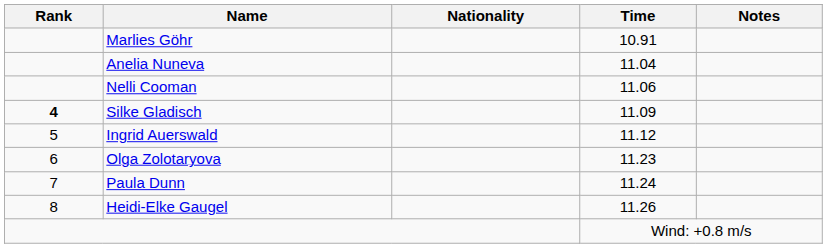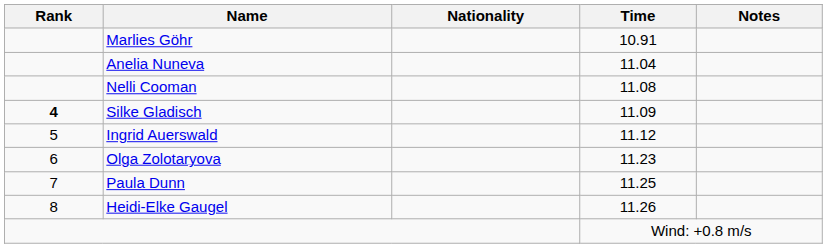 <table class="wikitable sortable" style="text-align:center;width: 55%">
 <tr>
 <th>Rank</th>
 <th>Name</th>
 <th>Nationality</th>
 <th>Time</th>
 <th>Notes</th>
 </tr>
 <tr>
 <td></td>
 <td align=left><a href='#'>Marlies Göhr</a></td>
 <td align=left></td>
 <td>10.91</td>
 <td></td>
 </tr>
 <tr>
 <td></td>
 <td align=left><a href='#'>Anelia Nuneva</a></td>
 <td align=left></td>
 <td>11.04</td>
 <td></td>
 </tr>
 <tr>
 <td></td>
 <td align=left><a href='#'>Nelli Cooman</a></td>
 <td align=left></td>
-<td>11.06</td>
+<td>11.08</td>
 <td></td>
 </tr>
 <tr>
 <td><strong>4</strong></td>
 <td align=left><a href='#'>Silke Gladisch</a></td>
 <td align=left></td>
 <td>11.09</td>
 <td></td>
 </tr>
 <tr>
 <td>5</td>
 <td align=left><a href='#'>Ingrid Auerswald</a></td>
 <td align=left></td>
 <td>11.12</td>
 <td></td>
 </tr>
 <tr>
 <td>6</td>
 <td align=left><a href='#'>Olga Zolotaryova</a></td>
 <td align=left></td>
 <td>11.23</td>
 <td></td>
 </tr>
 <tr>
 <td>7</td>
 <td align=left><a href='#'>Paula Dunn</a></td>
 <td align=left></td>
-<td>11.24</td>
+<td>11.25</td>
 <td></td>
 </tr>
 <tr>
 <td>8</td>
 <td align=left><a href='#'>Heidi-Elke Gaugel</a></td>
 <td align=left></td>
 <td>11.26</td>
 <td></td>
 </tr>
 <tr>
 <td colspan="3"></td>
 <td colspan="2">Wind: +0.8 m/s</td>
 </tr>
 </table>
